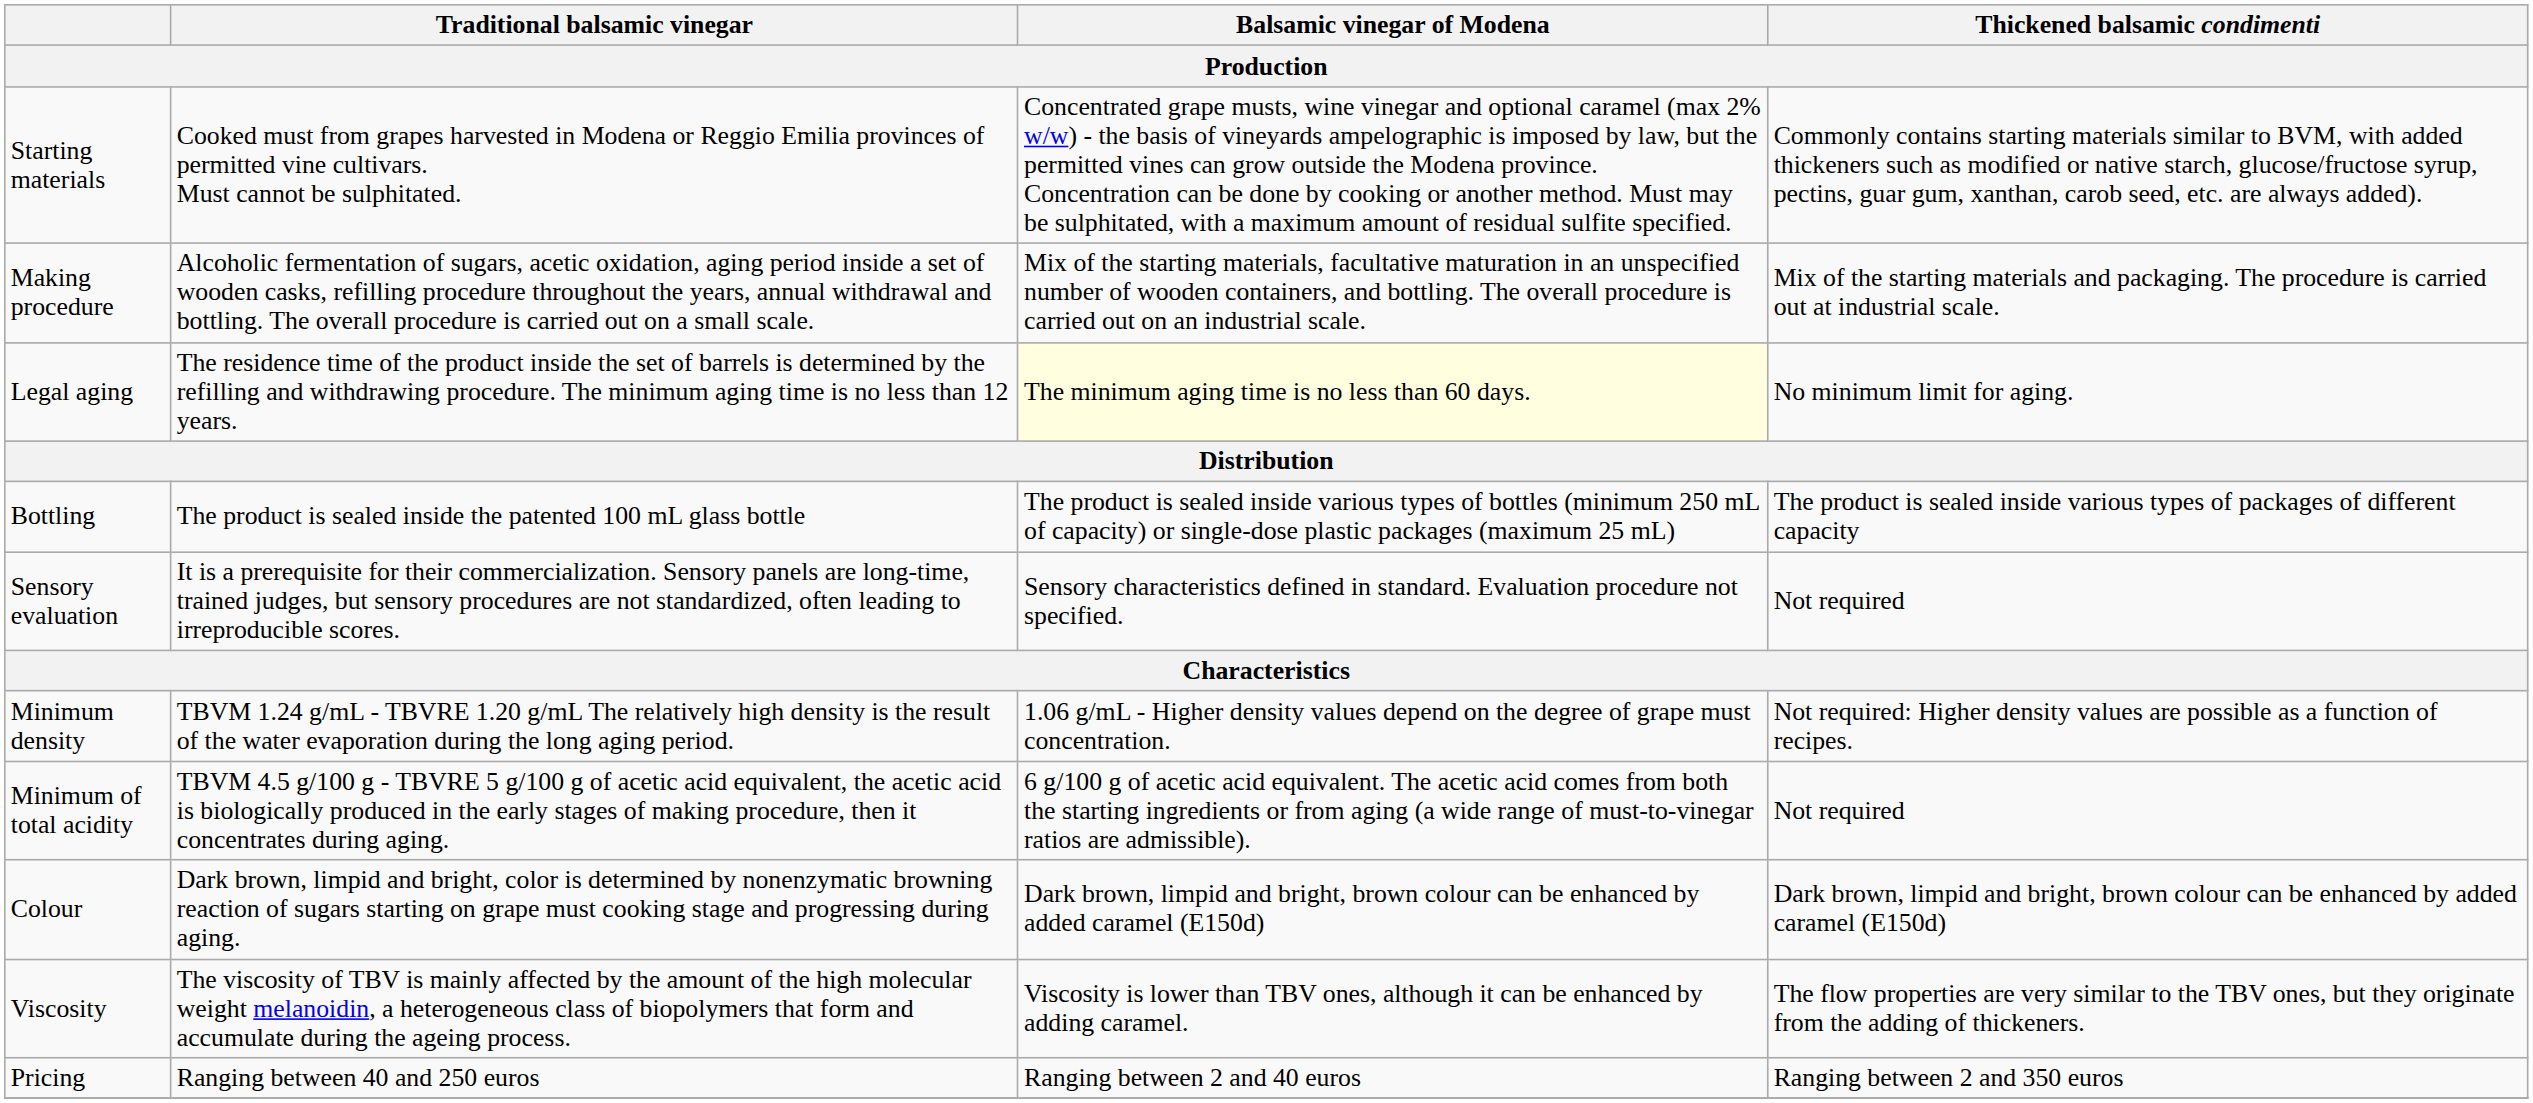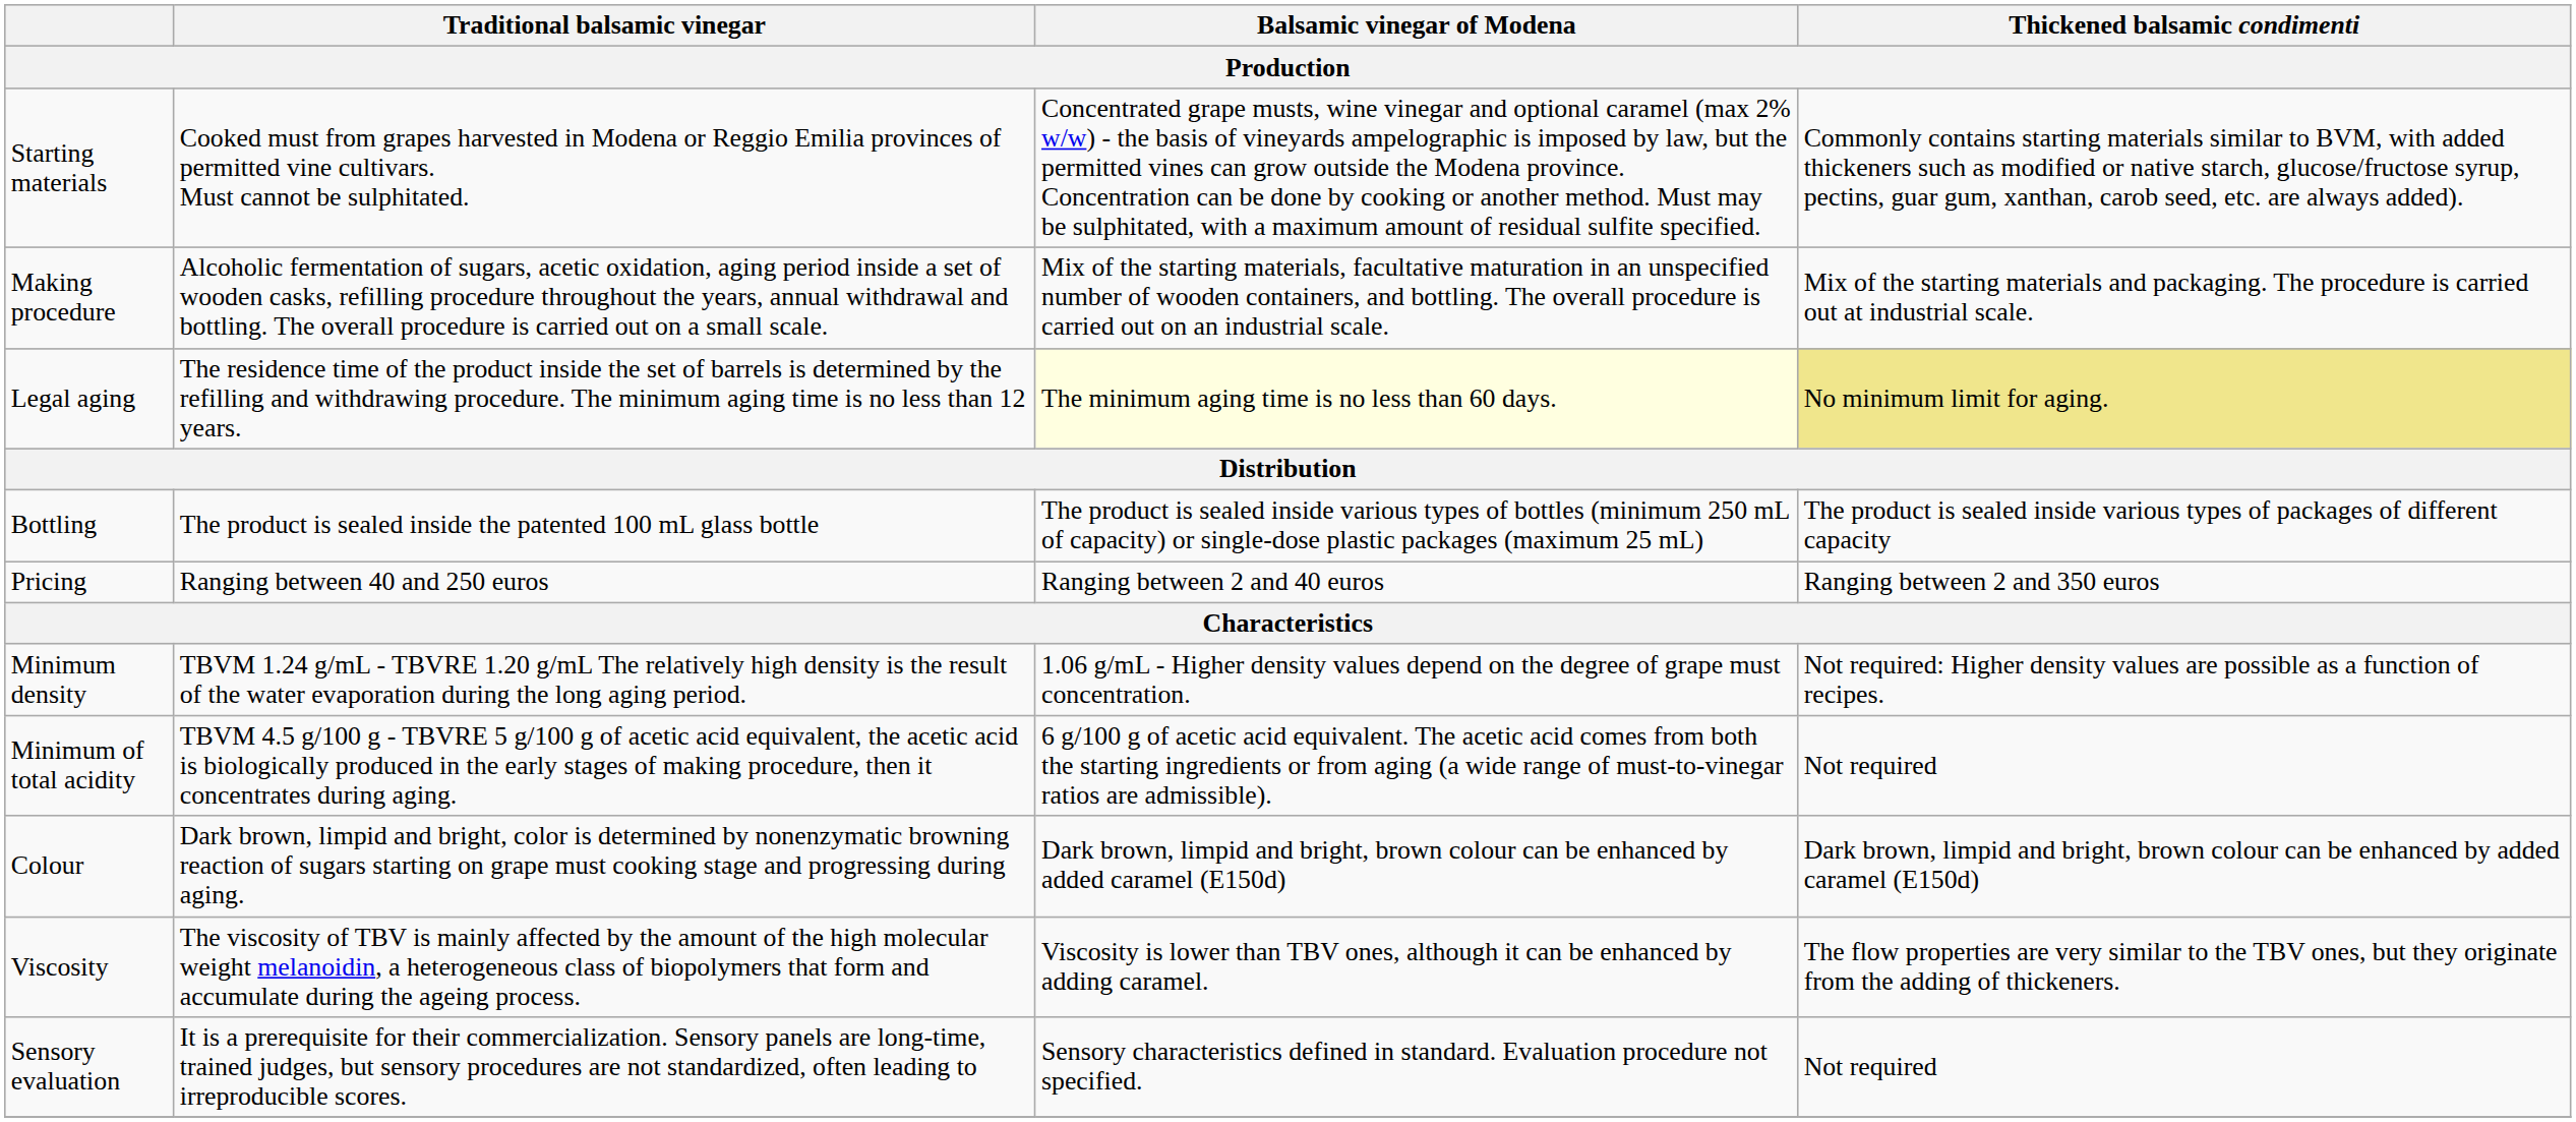 <table class="wikitable">
 <tr>
 <th></th>
 <th>Traditional balsamic vinegar</th>
 <th>Balsamic vinegar of Modena</th>
 <th>Thickened balsamic <em>condimenti</em></th>
 </tr>
 <tr>
 <th colspan="4">Production</th>
 </tr>
 <tr>
 <td>Starting materials</td>
 <td>Cooked must from grapes harvested in Modena or Reggio Emilia provinces of permitted vine cultivars.<br>Must cannot be sulphitated.</td>
 <td>Concentrated grape musts, wine vinegar and optional caramel (max 2% <a href='#'>w/w</a>) - the basis of vineyards ampelographic is imposed by law, but the permitted vines can grow outside the Modena province.<br>Concentration can be done by cooking or another method. Must may be sulphitated, with a maximum amount of residual sulfite specified.</td>
 <td>Commonly contains starting materials similar to BVM, with added thickeners such as modified or native starch, glucose/fructose syrup, pectins, guar gum, xanthan, carob seed, etc. are always added).</td>
 </tr>
 <tr>
 <td>Making procedure</td>
 <td>Alcoholic fermentation of sugars, acetic oxidation, aging period inside a set of wooden casks, refilling procedure throughout the years, annual withdrawal and bottling. The overall procedure is carried out on a small scale.</td>
 <td>Mix of the starting materials, facultative maturation in an unspecified number of wooden containers, and bottling. The overall procedure is carried out on an industrial scale.</td>
 <td>Mix of the starting materials and packaging. The procedure is carried out at industrial scale.</td>
 </tr>
 <tr>
 <td>Legal aging</td>
 <td>The residence time of the product inside the set of barrels is determined by the refilling and withdrawing procedure. The minimum aging time is no less than 12 years.</td>
 <td style="background: lightyellow;">The minimum aging time is no less than 60 days.</td>
-<td>No minimum limit for aging.</td>
+<td style="background: khaki;">No minimum limit for aging.</td>
 </tr>
 <tr>
 <th colspan="4">Distribution</th>
 </tr>
 <tr>
 <td>Bottling</td>
 <td>The product is sealed inside the patented 100 mL glass bottle</td>
 <td>The product is sealed inside various types of bottles (minimum 250 mL of capacity) or single-dose plastic packages (maximum 25 mL)</td>
 <td>The product is sealed inside various types of packages of different capacity</td>
 </tr>
 <tr>
-<td>Sensory evaluation</td>
-<td>It is a prerequisite for their commercialization. Sensory panels are long-time, trained judges, but sensory procedures are not standardized, often leading to irreproducible scores.</td>
-<td>Sensory characteristics defined in standard. Evaluation procedure not specified.</td>
-<td>Not required</td>
+<td>Pricing</td>
+<td>Ranging between 40 and 250 euros</td>
+<td>Ranging between 2 and 40 euros</td>
+<td>Ranging between 2 and 350 euros</td>
 </tr>
 <tr>
 <th colspan="4">Characteristics</th>
 </tr>
 <tr>
 <td>Minimum density</td>
 <td>TBVM 1.24 g/mL - TBVRE 1.20 g/mL  The relatively high density is the result of the water evaporation during the long aging period.</td>
 <td>1.06 g/mL - Higher density values depend on the degree of grape must concentration.</td>
 <td>Not required: Higher density values are possible as a function of recipes.</td>
 </tr>
 <tr>
 <td>Minimum of total acidity</td>
 <td>TBVM 4.5 g/100 g - TBVRE 5 g/100 g of acetic acid equivalent, the acetic acid is biologically produced in the early stages of making procedure, then it concentrates during aging.</td>
 <td>6 g/100 g of acetic acid equivalent. The acetic acid comes from both the starting ingredients or from aging (a wide range of must-to-vinegar ratios are admissible).</td>
 <td>Not required</td>
 </tr>
 <tr>
 <td>Colour</td>
 <td>Dark brown, limpid and bright, color is determined by nonenzymatic browning reaction of sugars starting on grape must cooking stage and progressing during aging.</td>
 <td>Dark brown, limpid and bright, brown colour can be enhanced by added caramel (E150d)</td>
 <td>Dark brown, limpid and bright, brown colour can be enhanced by added caramel (E150d)</td>
 </tr>
 <tr>
 <td>Viscosity</td>
 <td>The viscosity of TBV is mainly affected by the amount of the high molecular weight <a href='#'>melanoidin</a>, a heterogeneous class of biopolymers that form and accumulate during the ageing process.</td>
 <td>Viscosity is lower than TBV ones, although it can be enhanced by adding caramel.</td>
 <td>The flow properties are very similar to the TBV ones, but they originate from the adding of thickeners.</td>
 </tr>
 <tr>
-<td>Pricing</td>
-<td>Ranging between 40 and 250 euros</td>
-<td>Ranging between 2 and 40 euros</td>
-<td>Ranging between 2 and 350 euros</td>
+<td>Sensory evaluation</td>
+<td>It is a prerequisite for their commercialization. Sensory panels are long-time, trained judges, but sensory procedures are not standardized, often leading to irreproducible scores.</td>
+<td>Sensory characteristics defined in standard. Evaluation procedure not specified.</td>
+<td>Not required</td>
 </tr>
 <tr>
 </tr>
 </table>
